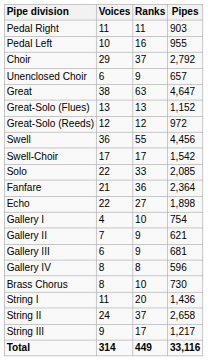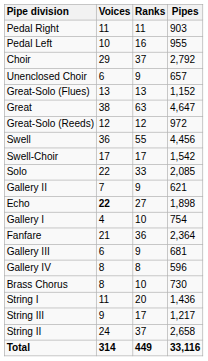 <table class="wikitable col1left defaultright">
 <tr>
 <th style="text-align:left">Pipe division</th>
 <th>Voices</th>
 <th>Ranks</th>
 <th>Pipes</th>
 </tr>
 <tr>
 <td>Pedal Right</td>
 <td>11</td>
 <td>11</td>
 <td>903</td>
 </tr>
 <tr>
 <td>Pedal Left</td>
 <td>10</td>
 <td>16</td>
 <td>955</td>
 </tr>
 <tr>
 <td>Choir</td>
 <td>29</td>
 <td>37</td>
 <td>2,792</td>
 </tr>
 <tr>
 <td>Unenclosed Choir</td>
 <td>6</td>
 <td>9</td>
 <td>657</td>
 </tr>
 <tr>
+<td>Great-Solo (Flues)</td>
+<td>13</td>
+<td>13</td>
+<td>1,152</td>
+</tr>
+<tr>
 <td>Great</td>
 <td>38</td>
 <td>63</td>
 <td>4,647</td>
-</tr>
-<tr>
-<td>Great-Solo (Flues)</td>
-<td>13</td>
-<td>13</td>
-<td>1,152</td>
 </tr>
 <tr>
 <td>Great-Solo (Reeds)</td>
 <td>12</td>
 <td>12</td>
 <td>972</td>
 </tr>
 <tr>
 <td>Swell</td>
 <td>36</td>
 <td>55</td>
 <td>4,456</td>
 </tr>
 <tr>
 <td>Swell-Choir</td>
 <td>17</td>
 <td>17</td>
 <td>1,542</td>
 </tr>
 <tr>
 <td>Solo</td>
 <td>22</td>
 <td>33</td>
 <td>2,085</td>
 </tr>
 <tr>
-<td>Fanfare</td>
-<td>21</td>
-<td>36</td>
-<td>2,364</td>
+<td>Gallery II</td>
+<td>7</td>
+<td>9</td>
+<td>621</td>
 </tr>
 <tr>
 <td>Echo</td>
-<td>22</td>
+<td><strong>22</strong></td>
 <td>27</td>
 <td>1,898</td>
 </tr>
 <tr>
 <td>Gallery I</td>
 <td>4</td>
 <td>10</td>
 <td>754</td>
 </tr>
 <tr>
-<td>Gallery II</td>
-<td>7</td>
-<td>9</td>
-<td>621</td>
+<td>Fanfare</td>
+<td>21</td>
+<td>36</td>
+<td>2,364</td>
 </tr>
 <tr>
 <td>Gallery III</td>
 <td>6</td>
 <td>9</td>
 <td>681</td>
 </tr>
 <tr>
 <td>Gallery IV</td>
 <td>8</td>
 <td>8</td>
 <td>596</td>
 </tr>
 <tr>
 <td>Brass Chorus</td>
 <td>8</td>
 <td>10</td>
 <td>730</td>
 </tr>
 <tr>
 <td>String I</td>
 <td>11</td>
 <td>20</td>
 <td>1,436</td>
 </tr>
 <tr>
+<td>String III</td>
+<td>9</td>
+<td>17</td>
+<td>1,217</td>
+</tr>
+<tr>
 <td>String II</td>
 <td>24</td>
 <td>37</td>
 <td>2,658</td>
-</tr>
-<tr>
-<td>String III</td>
-<td>9</td>
-<td>17</td>
-<td>1,217</td>
 </tr>
 <tr>
 <td><strong>Total</strong></td>
 <td><strong>314</strong></td>
 <td><strong>449</strong></td>
 <td><strong>33,116</strong></td>
 </tr>
 </table>
